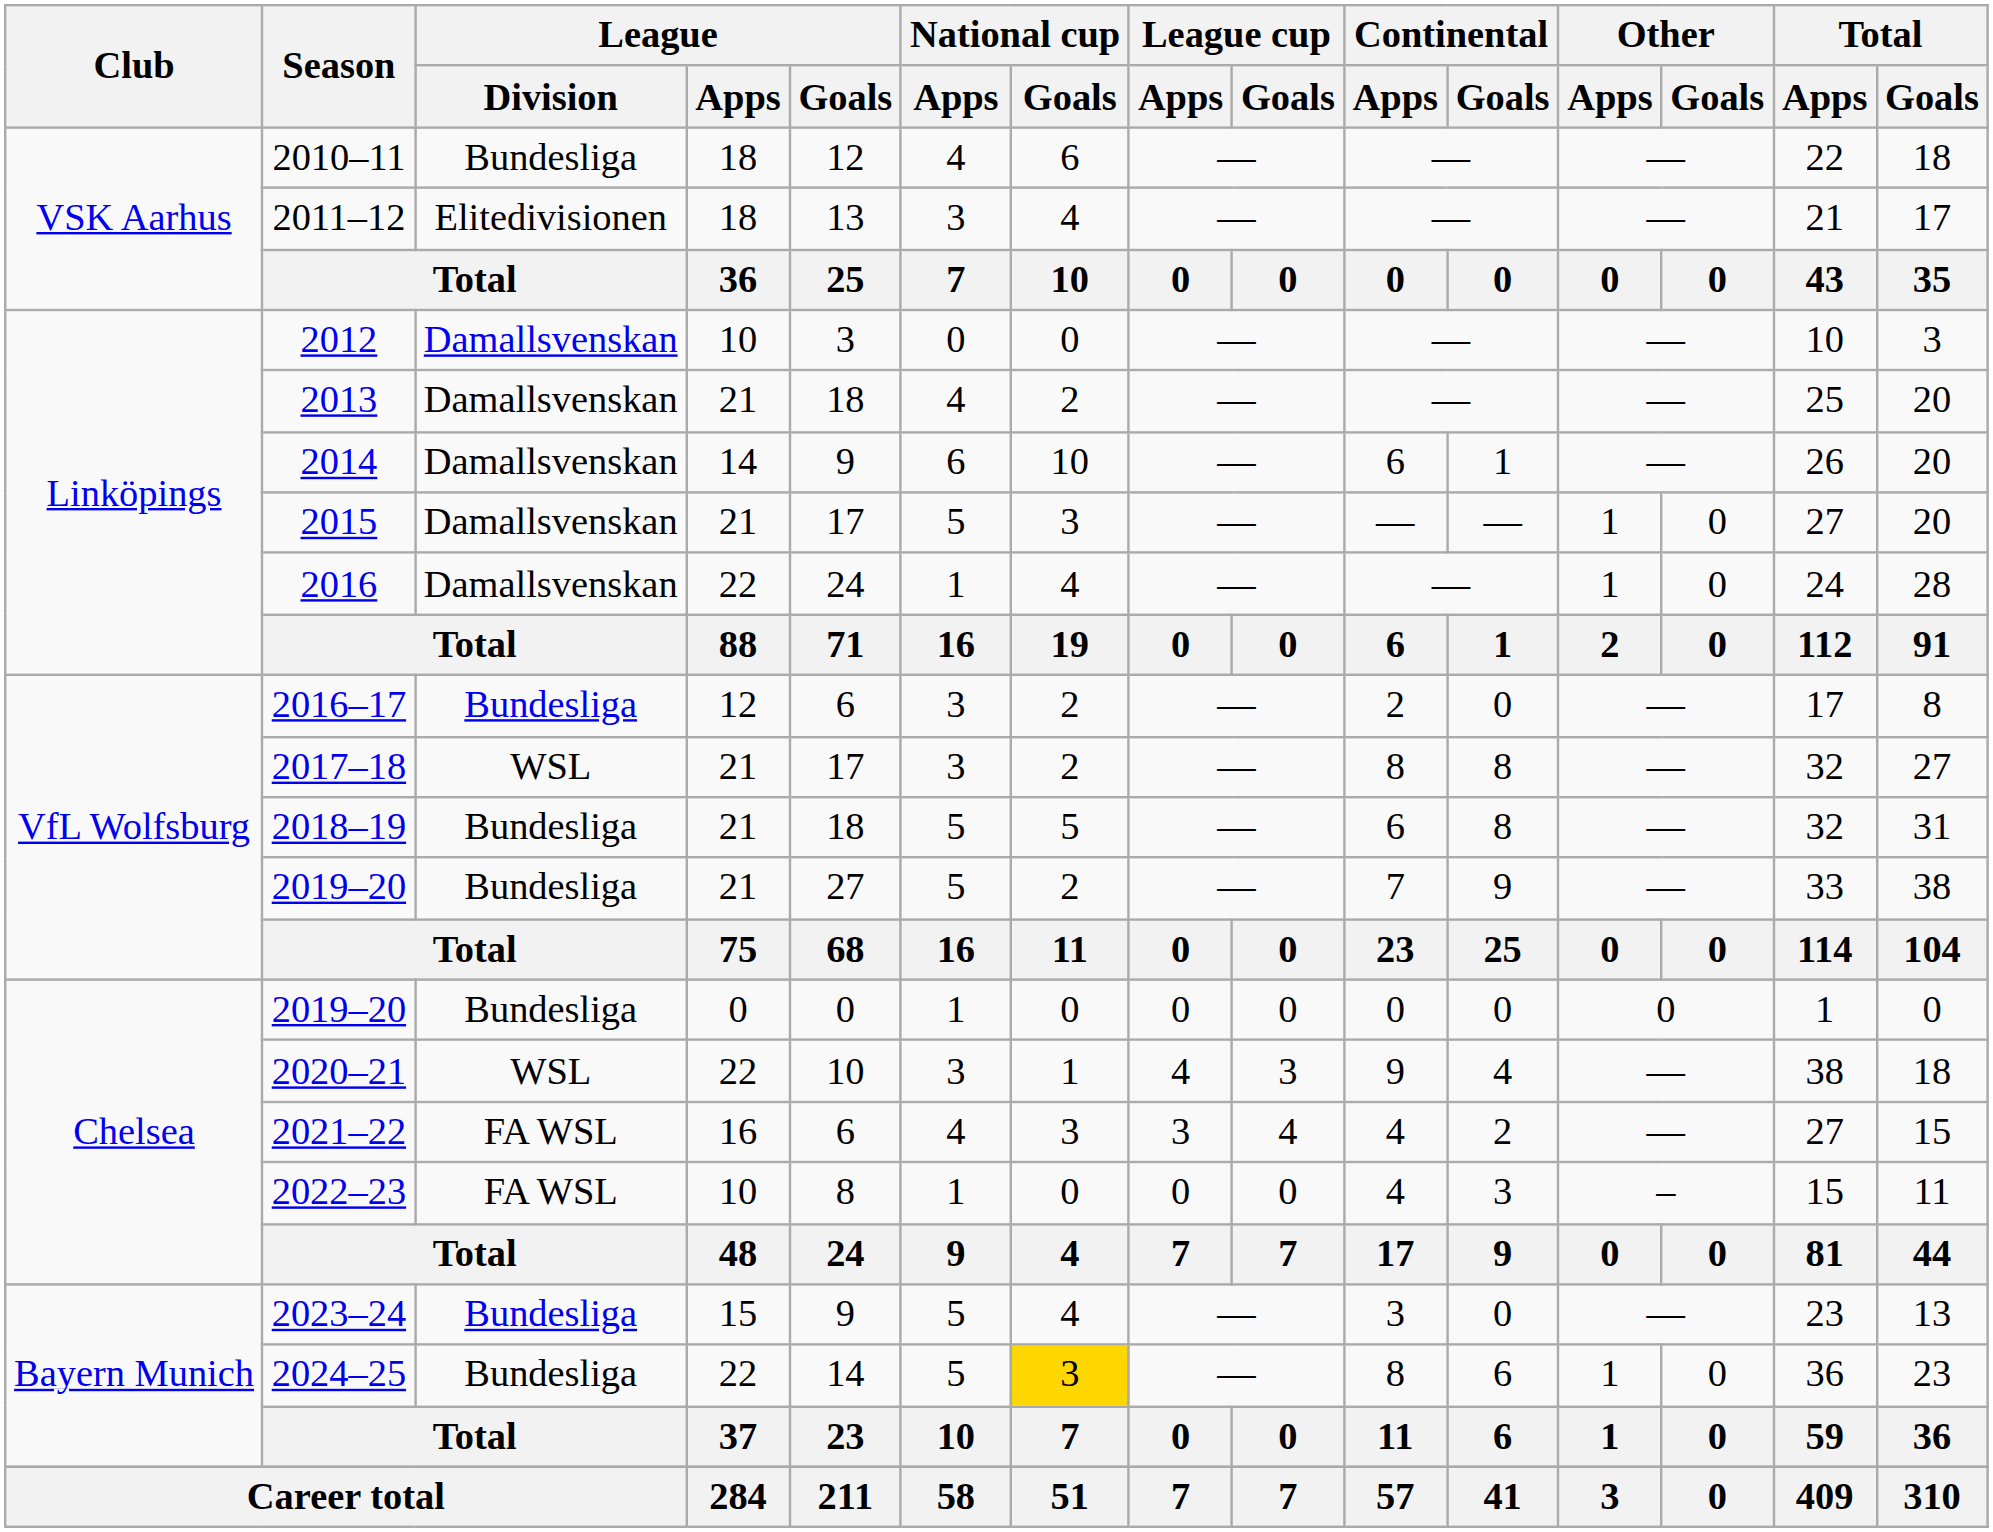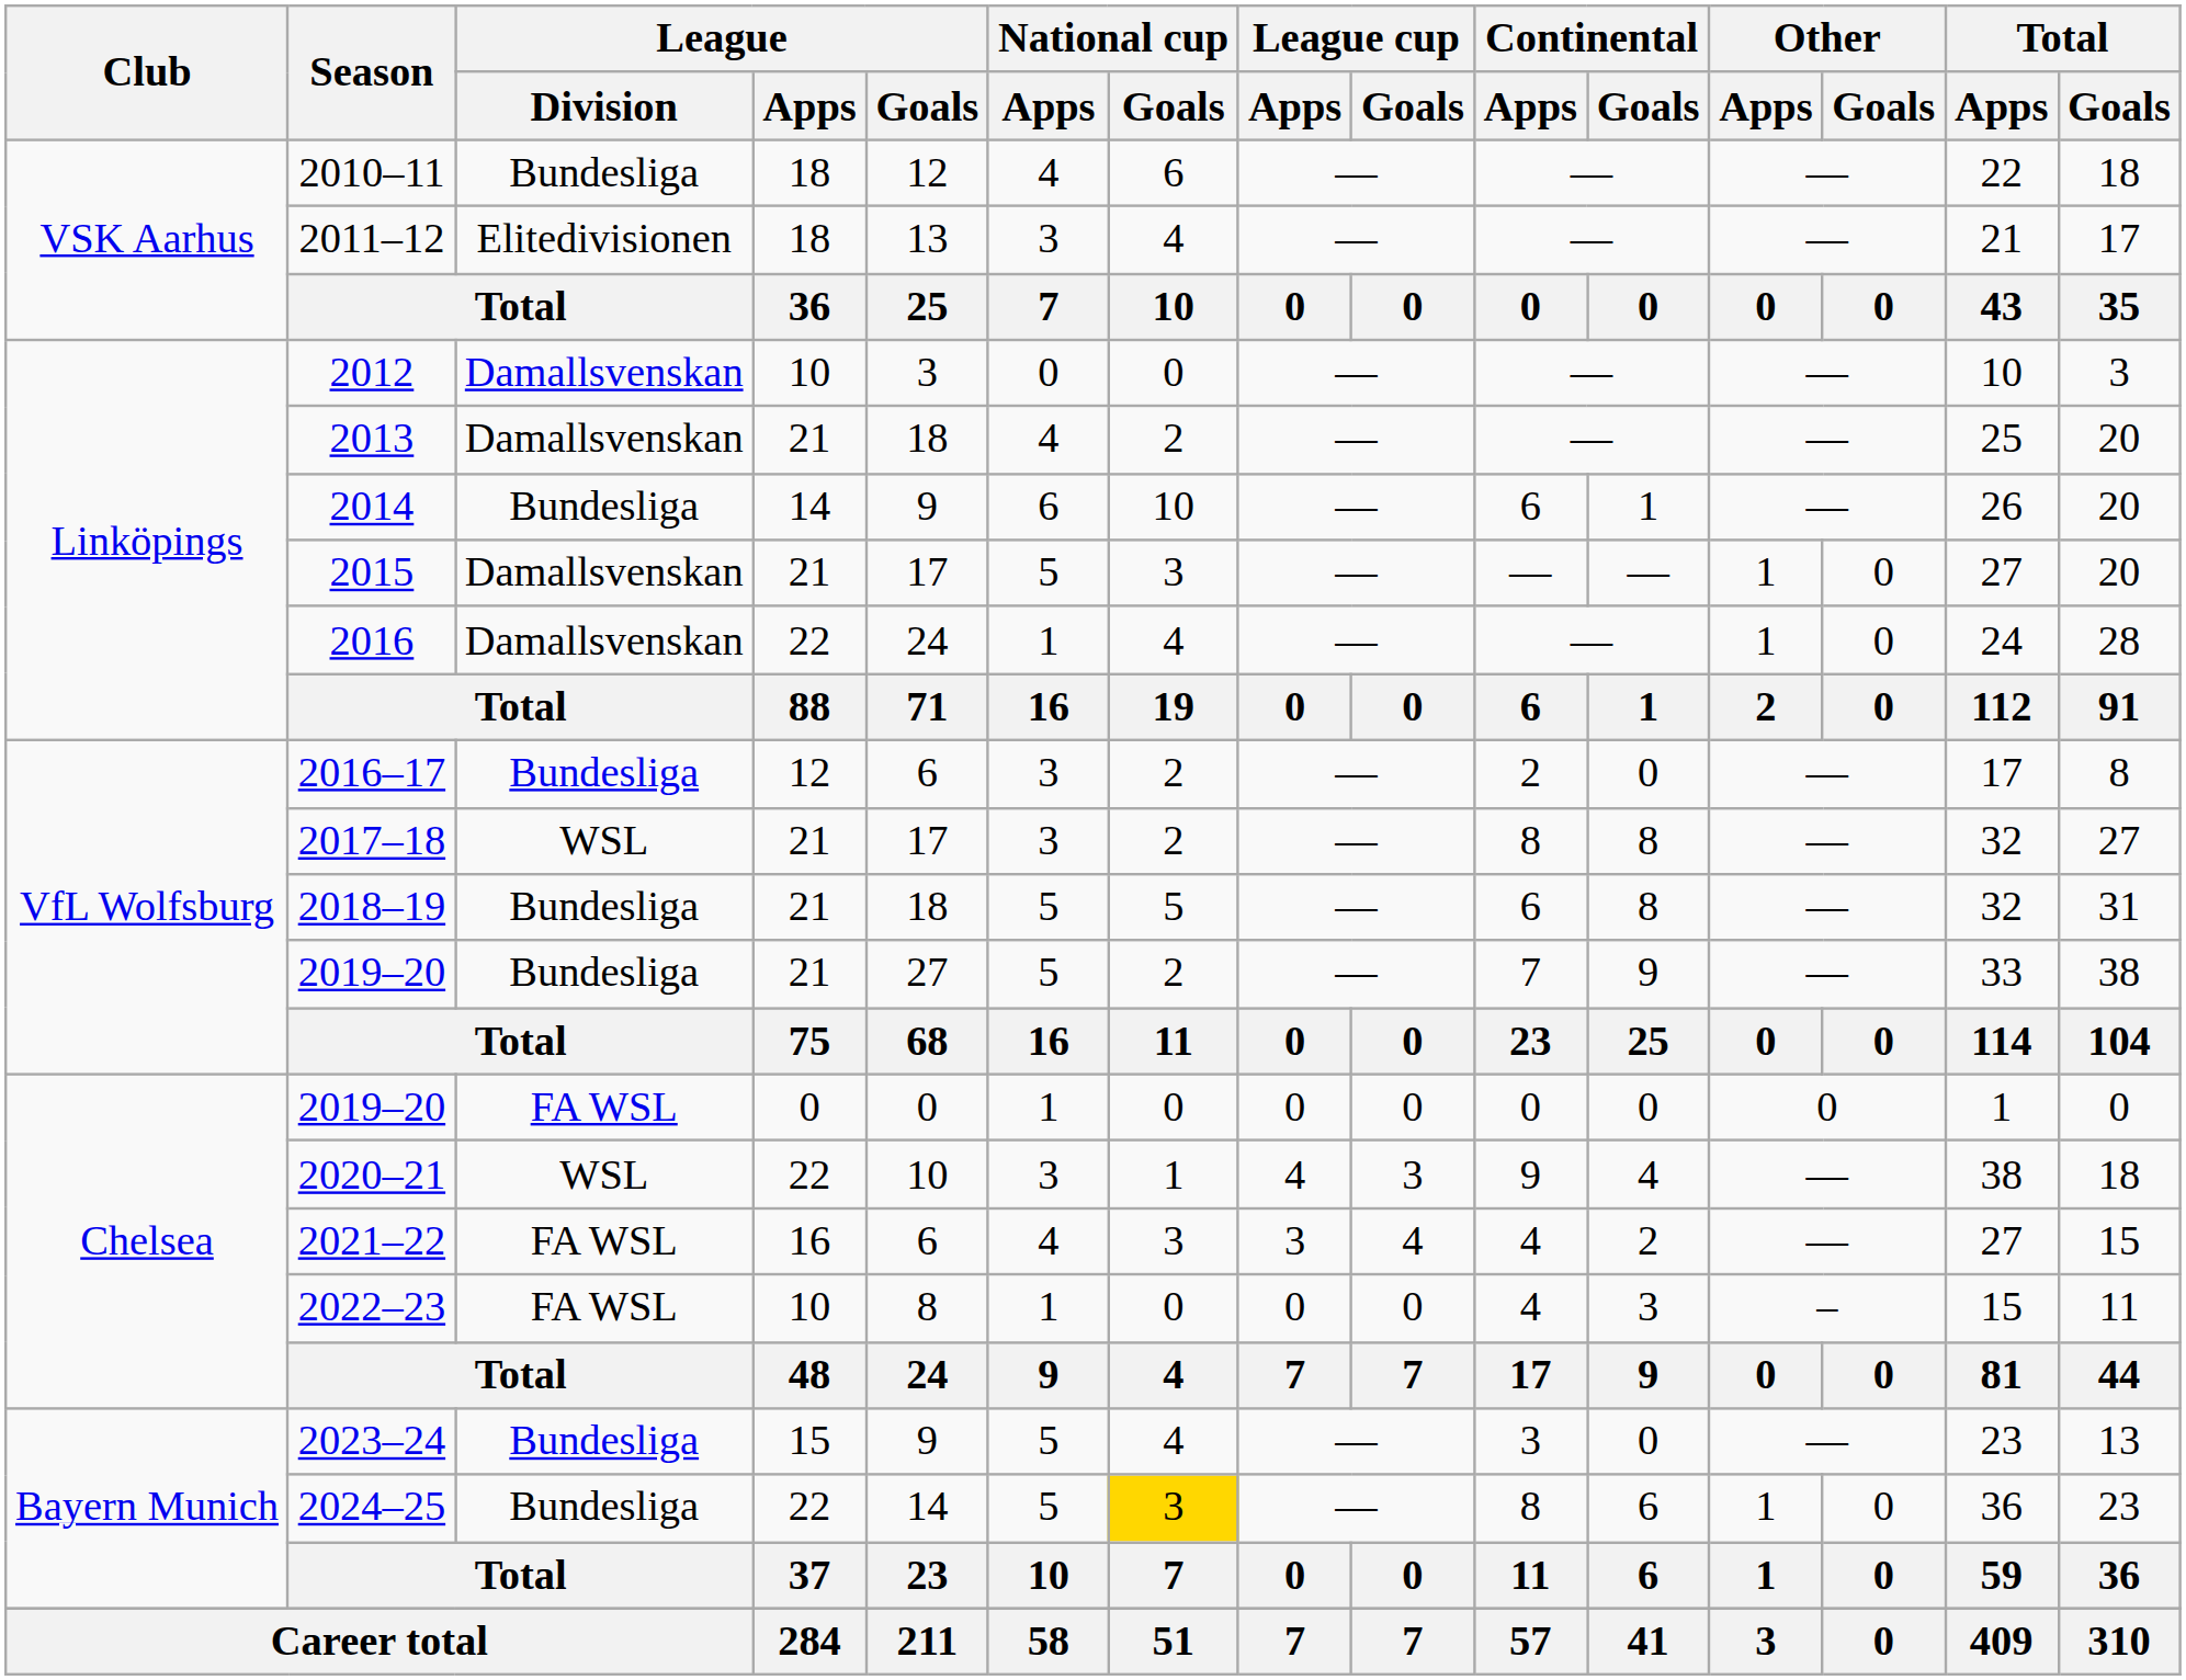 <table class="wikitable" style="text-align:center">
 <tr>
 <th rowspan="2">Club</th>
 <th rowspan="2">Season</th>
 <th colspan="3">League</th>
 <th colspan="2">National cup</th>
 <th colspan="2">League cup</th>
 <th colspan="2">Continental</th>
 <th colspan="2">Other</th>
 <th colspan="2">Total</th>
 </tr>
 <tr>
 <th>Division</th>
 <th>Apps</th>
 <th>Goals</th>
 <th>Apps</th>
 <th>Goals</th>
 <th>Apps</th>
 <th>Goals</th>
 <th>Apps</th>
 <th>Goals</th>
 <th>Apps</th>
 <th>Goals</th>
 <th>Apps</th>
 <th>Goals</th>
 </tr>
 <tr>
 <td rowspan="3"><a href='#'>VSK Aarhus</a></td>
 <td>2010–11</td>
 <td>Bundesliga</td>
 <td>18</td>
 <td>12</td>
 <td>4</td>
 <td>6</td>
 <td colspan="2">—</td>
 <td colspan="2">—</td>
 <td colspan="2">—</td>
 <td>22</td>
 <td>18</td>
 </tr>
 <tr>
 <td>2011–12</td>
 <td>Elitedivisionen</td>
 <td>18</td>
 <td>13</td>
 <td>3</td>
 <td>4</td>
 <td colspan="2">—</td>
 <td colspan="2">—</td>
 <td colspan="2">—</td>
 <td>21</td>
 <td>17</td>
 </tr>
 <tr>
 <th colspan="2">Total</th>
 <th>36</th>
 <th>25</th>
 <th>7</th>
 <th>10</th>
 <th>0</th>
 <th>0</th>
 <th>0</th>
 <th>0</th>
 <th>0</th>
 <th>0</th>
 <th>43</th>
 <th>35</th>
 </tr>
 <tr>
 <td rowspan="6"><a href='#'>Linköpings</a></td>
 <td><a href='#'>2012</a></td>
 <td><a href='#'>Damallsvenskan</a></td>
 <td>10</td>
 <td>3</td>
 <td>0</td>
 <td>0</td>
 <td colspan="2">—</td>
 <td colspan="2">—</td>
 <td colspan="2">—</td>
 <td>10</td>
 <td>3</td>
 </tr>
 <tr>
 <td><a href='#'>2013</a></td>
 <td>Damallsvenskan</td>
 <td>21</td>
 <td>18</td>
 <td>4</td>
 <td>2</td>
 <td colspan="2">—</td>
 <td colspan="2">—</td>
 <td colspan="2">—</td>
 <td>25</td>
 <td>20</td>
 </tr>
 <tr>
 <td><a href='#'>2014</a></td>
-<td>Damallsvenskan</td>
+<td>Bundesliga</td>
 <td>14</td>
 <td>9</td>
 <td>6</td>
 <td>10</td>
 <td colspan="2">—</td>
 <td>6</td>
 <td>1</td>
 <td colspan="2">—</td>
 <td>26</td>
 <td>20</td>
 </tr>
 <tr>
 <td><a href='#'>2015</a></td>
 <td>Damallsvenskan</td>
 <td>21</td>
 <td>17</td>
 <td>5</td>
 <td>3</td>
 <td colspan="2">—</td>
 <td>—</td>
 <td>—</td>
 <td>1</td>
 <td>0</td>
 <td>27</td>
 <td>20</td>
 </tr>
 <tr>
 <td><a href='#'>2016</a></td>
 <td>Damallsvenskan</td>
 <td>22</td>
 <td>24</td>
 <td>1</td>
 <td>4</td>
 <td colspan="2">—</td>
 <td colspan="2">—</td>
 <td>1</td>
 <td>0</td>
 <td>24</td>
 <td>28</td>
 </tr>
 <tr>
 <th colspan="2">Total</th>
 <th>88</th>
 <th>71</th>
 <th>16</th>
 <th>19</th>
 <th>0</th>
 <th>0</th>
 <th>6</th>
 <th>1</th>
 <th>2</th>
 <th>0</th>
 <th>112</th>
 <th>91</th>
 </tr>
 <tr>
 <td rowspan="5"><a href='#'>VfL Wolfsburg</a></td>
 <td><a href='#'>2016–17</a></td>
 <td><a href='#'>Bundesliga</a></td>
 <td>12</td>
 <td>6</td>
 <td>3</td>
 <td>2</td>
 <td colspan="2">—</td>
 <td>2</td>
 <td>0</td>
 <td colspan="2">—</td>
 <td>17</td>
 <td>8</td>
 </tr>
 <tr>
 <td><a href='#'>2017–18</a></td>
 <td>WSL</td>
 <td>21</td>
 <td>17</td>
 <td>3</td>
 <td>2</td>
 <td colspan="2">—</td>
 <td>8</td>
 <td>8</td>
 <td colspan="2">—</td>
 <td>32</td>
 <td>27</td>
 </tr>
 <tr>
 <td><a href='#'>2018–19</a></td>
 <td>Bundesliga</td>
 <td>21</td>
 <td>18</td>
 <td>5</td>
 <td>5</td>
 <td colspan="2">—</td>
 <td>6</td>
 <td>8</td>
 <td colspan="2">—</td>
 <td>32</td>
 <td>31</td>
 </tr>
 <tr>
 <td><a href='#'>2019–20</a></td>
 <td>Bundesliga</td>
 <td>21</td>
 <td>27</td>
 <td>5</td>
 <td>2</td>
 <td colspan="2">—</td>
 <td>7</td>
 <td>9</td>
 <td colspan="2">—</td>
 <td>33</td>
 <td>38</td>
 </tr>
 <tr>
 <th colspan="2">Total</th>
 <th>75</th>
 <th>68</th>
 <th>16</th>
 <th>11</th>
 <th>0</th>
 <th>0</th>
 <th>23</th>
 <th>25</th>
 <th>0</th>
 <th>0</th>
 <th>114</th>
 <th>104</th>
 </tr>
 <tr>
 <td rowspan="5"><a href='#'>Chelsea</a></td>
 <td><a href='#'>2019–20</a></td>
-<td>Bundesliga</td>
+<td><a href='#'>FA WSL</a></td>
 <td>0</td>
 <td>0</td>
 <td>1</td>
 <td>0</td>
 <td>0</td>
 <td>0</td>
 <td>0</td>
 <td>0</td>
 <td colspan="2">0</td>
 <td>1</td>
 <td>0</td>
 </tr>
 <tr>
 <td><a href='#'>2020–21</a></td>
 <td>WSL</td>
 <td>22</td>
 <td>10</td>
 <td>3</td>
 <td>1</td>
 <td>4</td>
 <td>3</td>
 <td>9</td>
 <td>4</td>
 <td colspan="2">—</td>
 <td>38</td>
 <td>18</td>
 </tr>
 <tr>
 <td><a href='#'>2021–22</a></td>
 <td>FA WSL</td>
 <td>16</td>
 <td>6</td>
 <td>4</td>
 <td>3</td>
 <td>3</td>
 <td>4</td>
 <td>4</td>
 <td>2</td>
 <td colspan="2">—</td>
 <td>27</td>
 <td>15</td>
 </tr>
 <tr>
 <td><a href='#'>2022–23</a></td>
 <td>FA WSL</td>
 <td>10</td>
 <td>8</td>
 <td>1</td>
 <td>0</td>
 <td>0</td>
 <td>0</td>
 <td>4</td>
 <td>3</td>
 <td colspan="2">–</td>
 <td>15</td>
 <td>11</td>
 </tr>
 <tr>
 <th colspan="2">Total</th>
 <th>48</th>
 <th>24</th>
 <th>9</th>
 <th>4</th>
 <th>7</th>
 <th>7</th>
 <th>17</th>
 <th>9</th>
 <th>0</th>
 <th>0</th>
 <th>81</th>
 <th>44</th>
 </tr>
 <tr>
 <td rowspan="3"><a href='#'>Bayern Munich</a></td>
 <td><a href='#'>2023–24</a></td>
 <td><a href='#'>Bundesliga</a></td>
 <td>15</td>
 <td>9</td>
 <td>5</td>
 <td>4</td>
 <td colspan="2">—</td>
 <td>3</td>
 <td>0</td>
 <td colspan="2">—</td>
 <td>23</td>
 <td>13</td>
 </tr>
 <tr>
 <td><a href='#'>2024–25</a></td>
 <td>Bundesliga</td>
 <td>22</td>
 <td>14</td>
 <td>5</td>
 <td style="background: gold;">3</td>
 <td colspan="2">—</td>
 <td>8</td>
 <td>6</td>
 <td>1</td>
 <td>0</td>
 <td>36</td>
 <td>23</td>
 </tr>
 <tr>
 <th colspan="2">Total</th>
 <th>37</th>
 <th>23</th>
 <th>10</th>
 <th>7</th>
 <th>0</th>
 <th>0</th>
 <th>11</th>
 <th>6</th>
 <th>1</th>
 <th>0</th>
 <th>59</th>
 <th>36</th>
 </tr>
 <tr>
 </tr>
 <tr>
 <th colspan="3">Career total</th>
 <th>284</th>
 <th>211</th>
 <th>58</th>
 <th>51</th>
 <th>7</th>
 <th>7</th>
 <th>57</th>
 <th>41</th>
 <th>3</th>
 <th>0</th>
 <th>409</th>
 <th>310</th>
 </tr>
 </table>
